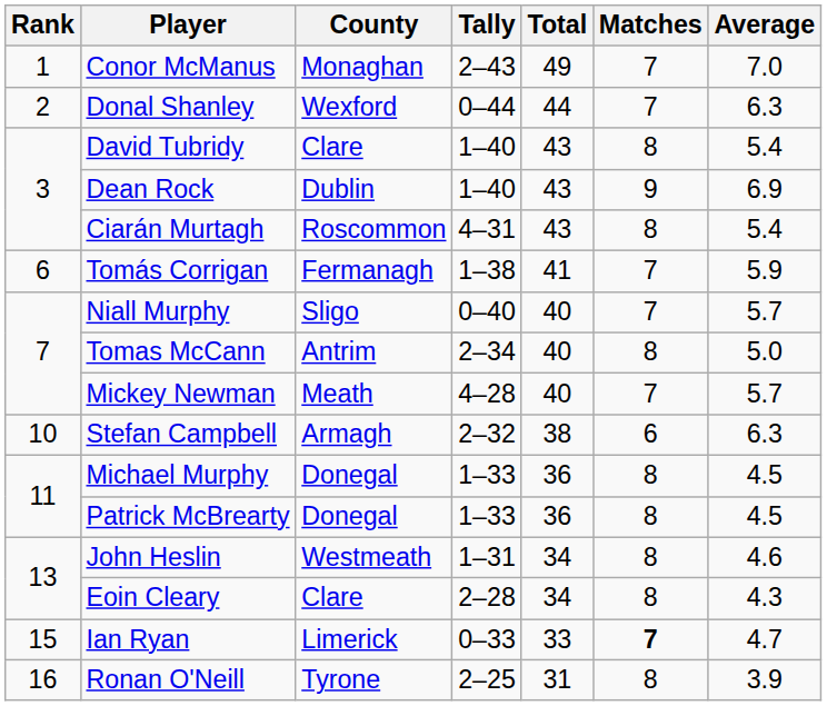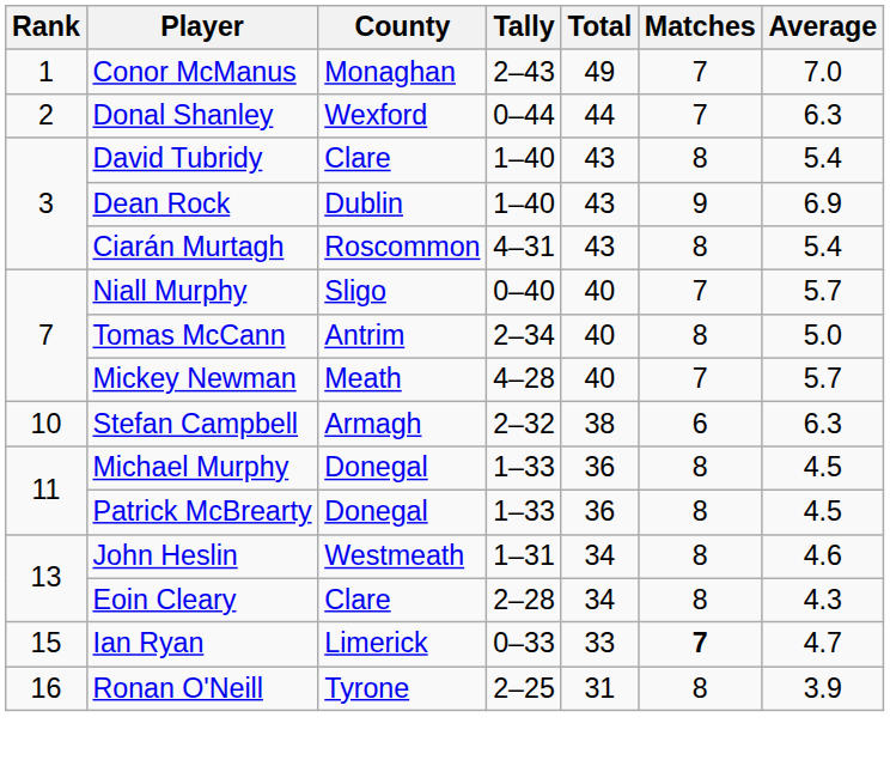 <table class="wikitable sortable">
 <tr>
 <th>Rank</th>
 <th>Player</th>
 <th>County</th>
 <th class="unsortable">Tally</th>
 <th>Total</th>
 <th>Matches</th>
 <th>Average</th>
 </tr>
 <tr>
 <td rowspan=1 align=center>1</td>
 <td><a href='#'>Conor McManus</a></td>
 <td> <a href='#'>Monaghan</a></td>
 <td align=center>2–43</td>
 <td align=center>49</td>
 <td align=center>7</td>
 <td align=center>7.0</td>
 </tr>
 <tr>
 <td rowspan=1 align=center>2</td>
 <td><a href='#'>Donal Shanley</a></td>
 <td> <a href='#'>Wexford</a></td>
 <td align=center>0–44</td>
 <td align=center>44</td>
 <td align=center>7</td>
 <td align=center>6.3</td>
 </tr>
 <tr>
 <td rowspan=3 align=center>3</td>
 <td><a href='#'>David Tubridy</a></td>
 <td> <a href='#'>Clare</a></td>
 <td align=center>1–40</td>
 <td align=center>43</td>
 <td align=center>8</td>
 <td align=center>5.4</td>
 </tr>
 <tr>
 <td><a href='#'>Dean Rock</a></td>
 <td> <a href='#'>Dublin</a></td>
 <td align=center>1–40</td>
 <td align=center>43</td>
 <td align=center>9</td>
 <td align=center>6.9</td>
 </tr>
 <tr>
 <td><a href='#'>Ciarán Murtagh</a></td>
 <td> <a href='#'>Roscommon</a></td>
 <td align=center>4–31</td>
 <td align=center>43</td>
 <td align=center>8</td>
 <td align=center>5.4</td>
-</tr>
-<tr>
-<td rowspan=1 align=center>6</td>
-<td><a href='#'>Tomás Corrigan</a></td>
-<td> <a href='#'>Fermanagh</a></td>
-<td align=center>1–38</td>
-<td align=center>41</td>
-<td align=center>7</td>
-<td align=center>5.9</td>
 </tr>
 <tr>
 <td rowspan=3 align=center>7</td>
 <td><a href='#'>Niall Murphy</a></td>
 <td> <a href='#'>Sligo</a></td>
 <td align=center>0–40</td>
 <td align=center>40</td>
 <td align=center>7</td>
 <td align=center>5.7</td>
 </tr>
 <tr>
 <td><a href='#'>Tomas McCann</a></td>
 <td> <a href='#'>Antrim</a></td>
 <td align=center>2–34</td>
 <td align=center>40</td>
 <td align=center>8</td>
 <td align=center>5.0</td>
 </tr>
 <tr>
 <td><a href='#'>Mickey Newman</a></td>
 <td> <a href='#'>Meath</a></td>
 <td align=center>4–28</td>
 <td align=center>40</td>
 <td align=center>7</td>
 <td align=center>5.7</td>
 </tr>
 <tr>
 <td rowspan=1 align=center>10</td>
 <td><a href='#'>Stefan Campbell</a></td>
 <td> <a href='#'>Armagh</a></td>
 <td align=center>2–32</td>
 <td align=center>38</td>
 <td align=center>6</td>
 <td align=center>6.3</td>
 </tr>
 <tr>
 <td rowspan=2 align=center>11</td>
 <td><a href='#'>Michael Murphy</a></td>
 <td> <a href='#'>Donegal</a></td>
 <td align=center>1–33</td>
 <td align=center>36</td>
 <td align=center>8</td>
 <td align=center>4.5</td>
 </tr>
 <tr>
 <td><a href='#'>Patrick McBrearty</a></td>
 <td> <a href='#'>Donegal</a></td>
 <td align=center>1–33</td>
 <td align=center>36</td>
 <td align=center>8</td>
 <td align=center>4.5</td>
 </tr>
 <tr>
 <td rowspan=2 align=center>13</td>
 <td><a href='#'>John Heslin</a></td>
 <td> <a href='#'>Westmeath</a></td>
 <td align=center>1–31</td>
 <td align=center>34</td>
 <td align=center>8</td>
 <td align=center>4.6</td>
 </tr>
 <tr>
 <td><a href='#'>Eoin Cleary</a></td>
 <td> <a href='#'>Clare</a></td>
 <td align=center>2–28</td>
 <td align=center>34</td>
 <td align=center>8</td>
 <td align=center>4.3</td>
 </tr>
 <tr>
 <td rowspan=1 align=center>15</td>
 <td><a href='#'>Ian Ryan</a></td>
 <td> <a href='#'>Limerick</a></td>
 <td align=center>0–33</td>
 <td align=center>33</td>
 <td align=center><strong>7</strong></td>
 <td align=center>4.7</td>
 </tr>
 <tr>
 <td rowspan=1 align=center>16</td>
 <td><a href='#'>Ronan O'Neill</a></td>
 <td> <a href='#'>Tyrone</a></td>
 <td align=center>2–25</td>
 <td align=center>31</td>
 <td align=center>8</td>
 <td align=center>3.9</td>
 </tr>
 </table>
